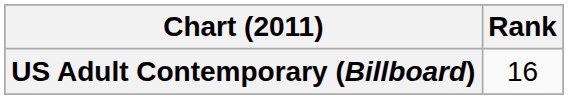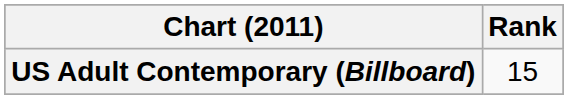 <table class="wikitable plainrowheaders" style="text-align:center">
 <tr>
 <th scope="col">Chart (2011)</th>
 <th scope="col">Rank</th>
 </tr>
 <tr>
 <th scope="row">US Adult Contemporary (<em>Billboard</em>)</th>
-<td>16</td>
+<td>15</td>
 </tr>
 </table>
